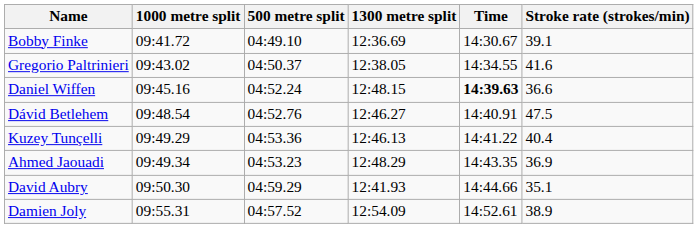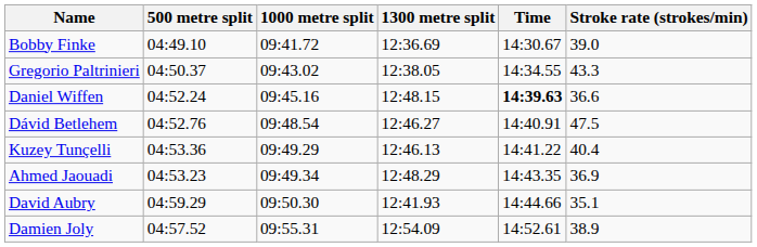 <table class="wikitable sortable mw-collapsible">
 <tr>
 <th scope="col">Name</th>
+<th scope="col">500 metre split</th>
 <th scope="col">1000 metre split</th>
-<th scope="col">500 metre split</th>
 <th scope="col">1300 metre split</th>
 <th scope="col">Time</th>
 <th scope="col">Stroke rate (strokes/min)</th>
 </tr>
 <tr>
 <td><a href='#'>Bobby Finke</a></td>
+<td>04:49.10</td>
 <td>09:41.72</td>
-<td>04:49.10</td>
 <td>12:36.69</td>
 <td>14:30.67</td>
-<td>39.1</td>
+<td>39.0</td>
 </tr>
 <tr>
 <td><a href='#'>Gregorio Paltrinieri</a></td>
+<td>04:50.37</td>
 <td>09:43.02</td>
-<td>04:50.37</td>
 <td>12:38.05</td>
 <td>14:34.55</td>
-<td>41.6</td>
+<td>43.3</td>
 </tr>
 <tr>
 <td><a href='#'>Daniel Wiffen</a></td>
+<td>04:52.24</td>
 <td>09:45.16</td>
-<td>04:52.24</td>
 <td>12:48.15</td>
 <td><strong>14:39.63</strong></td>
 <td>36.6</td>
 </tr>
 <tr>
 <td><a href='#'>Dávid Betlehem</a></td>
+<td>04:52.76</td>
 <td>09:48.54</td>
-<td>04:52.76</td>
 <td>12:46.27</td>
 <td>14:40.91</td>
 <td>47.5</td>
 </tr>
 <tr>
 <td><a href='#'>Kuzey Tunçelli</a></td>
+<td>04:53.36</td>
 <td>09:49.29</td>
-<td>04:53.36</td>
 <td>12:46.13</td>
 <td>14:41.22</td>
 <td>40.4</td>
 </tr>
 <tr>
 <td><a href='#'>Ahmed Jaouadi</a></td>
+<td>04:53.23</td>
 <td>09:49.34</td>
-<td>04:53.23</td>
 <td>12:48.29</td>
 <td>14:43.35</td>
 <td>36.9</td>
 </tr>
 <tr>
 <td><a href='#'>David Aubry</a></td>
+<td>04:59.29</td>
 <td>09:50.30</td>
-<td>04:59.29</td>
 <td>12:41.93</td>
 <td>14:44.66</td>
 <td>35.1</td>
 </tr>
 <tr>
 <td><a href='#'>Damien Joly</a></td>
+<td>04:57.52</td>
 <td>09:55.31</td>
-<td>04:57.52</td>
 <td>12:54.09</td>
 <td>14:52.61</td>
 <td>38.9</td>
 </tr>
 </table>
